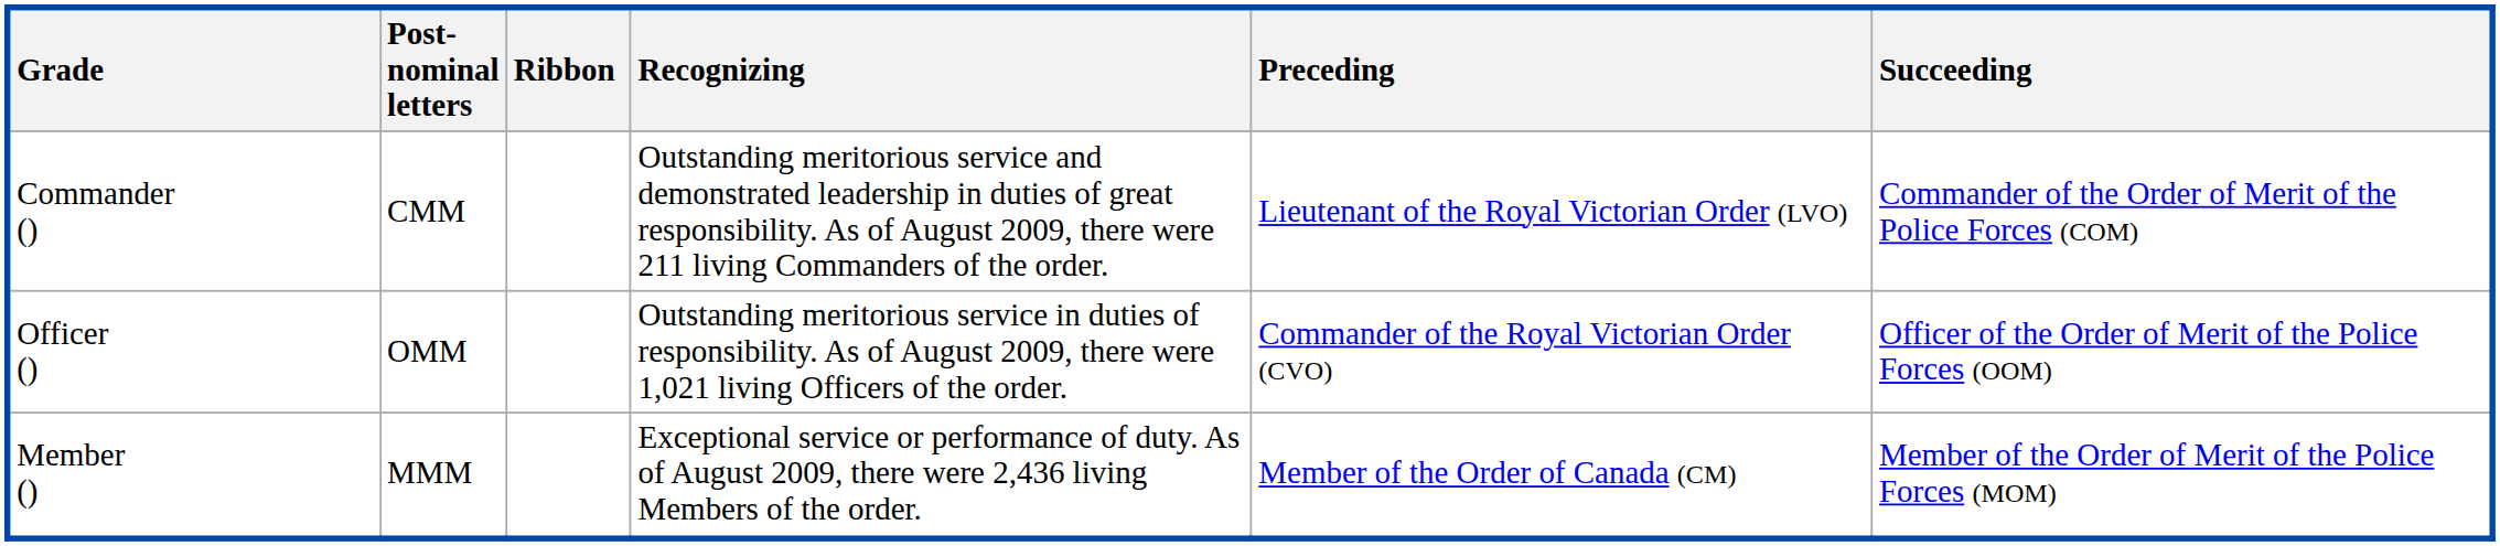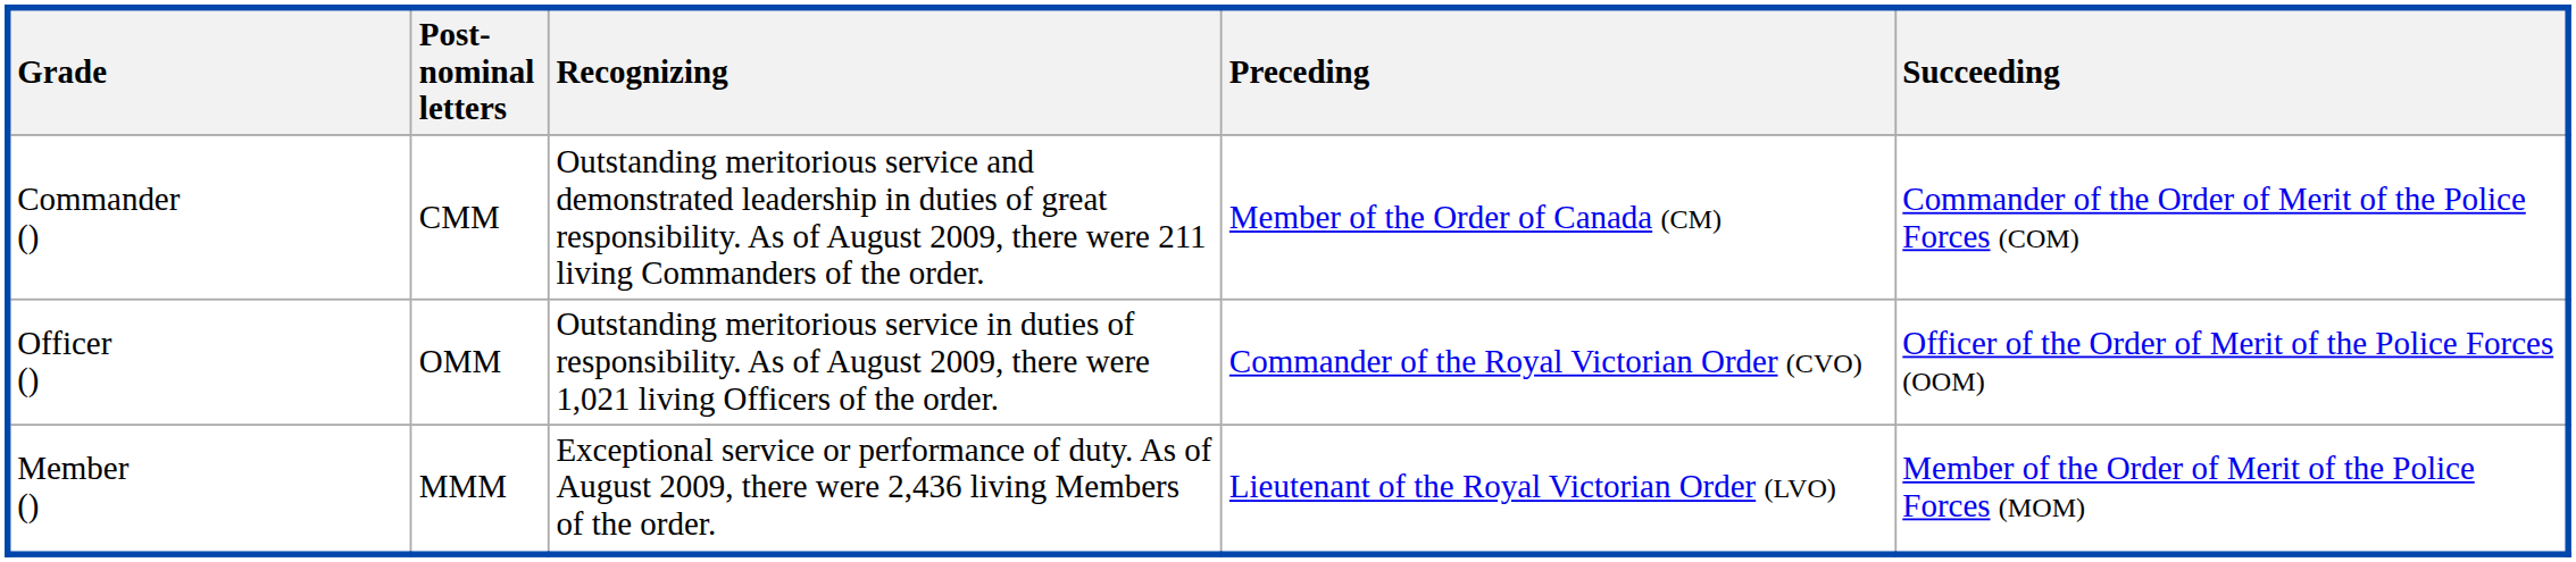 <table class="wikitable" style="background:white; border:#0047ab solid;">
 <tr style="background:#f8f4ff;">
 <th style="width:15%; text-align:left;"><span>Grade</span></th>
 <th style="width:5%; text-align:left;"><span>Post-nominal letters</span></th>
-<th style="width:5%; text-align:left;"><span>Ribbon</span></th>
 <th style="width:25%; text-align:left;"><span>Recognizing</span></th>
 <th style="width:25%; text-align:left;"><span>Preceding</span></th>
 <th style="width:25%; text-align:left;"><span>Succeeding</span></th>
 </tr>
 <tr>
 <td>Commander<br>()</td>
 <td>CMM</td>
-<td></td>
 <td>Outstanding meritorious service and demonstrated leadership in duties of great responsibility. As of August 2009, there were 211 living Commanders of the order.</td>
-<td><a href='#'>Lieutenant of the Royal Victorian Order</a> <small>(LVO)</small></td>
+<td><a href='#'>Member of the Order of Canada</a> <small>(CM)</small></td>
 <td><a href='#'>Commander of the Order of Merit of the Police Forces</a> <small>(COM)</small></td>
 </tr>
 <tr>
 <td>Officer<br>()</td>
 <td>OMM</td>
-<td></td>
 <td>Outstanding meritorious service in duties of responsibility. As of August 2009, there were 1,021 living Officers of the order.</td>
 <td><a href='#'>Commander of the Royal Victorian Order</a> <small>(CVO)</small></td>
 <td><a href='#'>Officer of the Order of Merit of the Police Forces</a> <small>(OOM)</small></td>
 </tr>
 <tr>
 <td>Member<br>()</td>
 <td>MMM</td>
-<td></td>
 <td>Exceptional service or performance of duty. As of August 2009, there were 2,436 living Members of the order.</td>
-<td><a href='#'>Member of the Order of Canada</a> <small>(CM)</small></td>
+<td><a href='#'>Lieutenant of the Royal Victorian Order</a> <small>(LVO)</small></td>
 <td><a href='#'>Member of the Order of Merit of the Police Forces</a> <small>(MOM)</small></td>
 </tr>
 </table>
